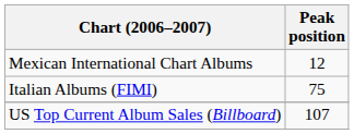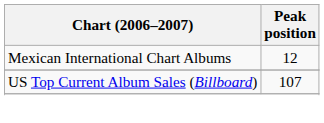 <table class="wikitable sortable plainrowheaders">
 <tr>
 <th>Chart (2006–2007)</th>
 <th>Peak<br>position</th>
 </tr>
 <tr>
 <td>Mexican International Chart Albums </td>
 <td style="text-align:center;">12</td>
-</tr>
-<tr>
-<td>Italian Albums (<a href='#'>FIMI</a>)</td>
-<td style="text-align:center;">75</td>
 </tr>
 <tr>
 </tr>
 <tr>
 </tr>
 <tr>
 </tr>
 <tr>
 <td>US <a href='#'>Top Current Album Sales</a> (<a href='#'><em>Billboard</em></a>) </td>
 <td style="text-align:center;">107</td>
 </tr>
 <tr>
 </tr>
 <tr>
 </tr>
 </table>
